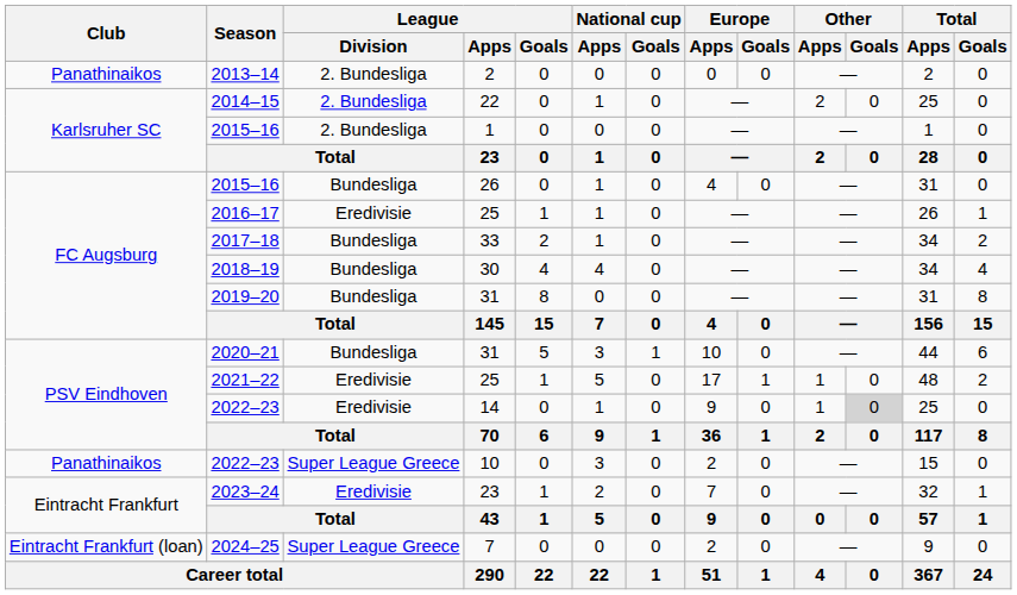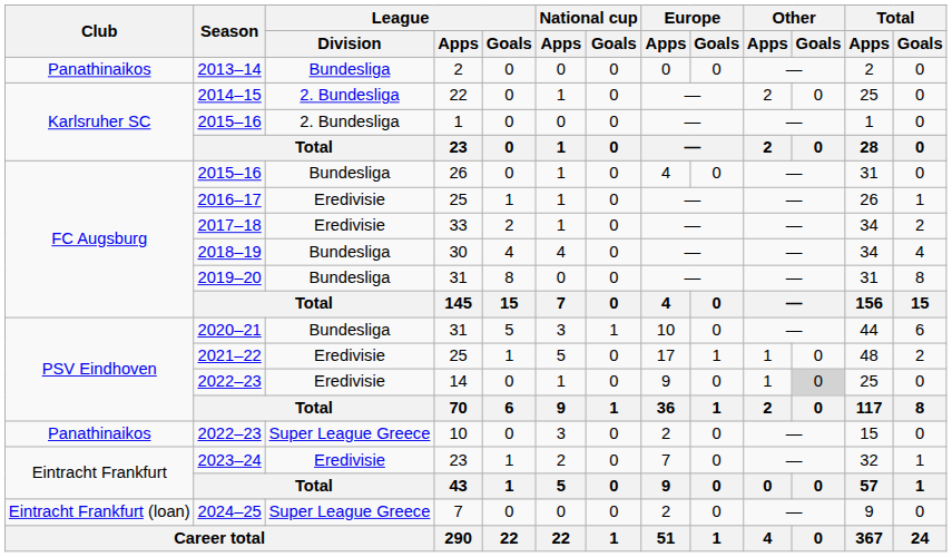 <table class="wikitable" style="text-align: center">
 <tr>
 <th rowspan="2">Club</th>
 <th rowspan="2">Season</th>
 <th colspan="3">League</th>
 <th colspan="2">National cup</th>
 <th colspan="2">Europe</th>
 <th colspan="2">Other</th>
 <th colspan="2">Total</th>
 </tr>
 <tr>
 <th>Division</th>
 <th>Apps</th>
 <th>Goals</th>
 <th>Apps</th>
 <th>Goals</th>
 <th>Apps</th>
 <th>Goals</th>
 <th>Apps</th>
 <th>Goals</th>
 <th>Apps</th>
 <th>Goals</th>
 </tr>
 <tr>
 <td><a href='#'>Panathinaikos</a></td>
 <td><a href='#'>2013–14</a></td>
-<td>2. Bundesliga</td>
+<td><a href='#'>Bundesliga</a></td>
 <td>2</td>
 <td>0</td>
 <td>0</td>
 <td>0</td>
 <td>0</td>
 <td>0</td>
 <td colspan="2">—</td>
 <td>2</td>
 <td>0</td>
 </tr>
 <tr>
 <td rowspan="3"><a href='#'>Karlsruher SC</a></td>
 <td><a href='#'>2014–15</a></td>
 <td><a href='#'>2. Bundesliga</a></td>
 <td>22</td>
 <td>0</td>
 <td>1</td>
 <td>0</td>
 <td colspan="2">—</td>
 <td>2</td>
 <td>0</td>
 <td>25</td>
 <td>0</td>
 </tr>
 <tr>
 <td><a href='#'>2015–16</a></td>
 <td>2. Bundesliga</td>
 <td>1</td>
 <td>0</td>
 <td>0</td>
 <td>0</td>
 <td colspan="2">—</td>
 <td colspan="2">—</td>
 <td>1</td>
 <td>0</td>
 </tr>
 <tr>
 <th colspan="2">Total</th>
 <th>23</th>
 <th>0</th>
 <th>1</th>
 <th>0</th>
 <th colspan="2">—</th>
 <th>2</th>
 <th>0</th>
 <th>28</th>
 <th>0</th>
 </tr>
 <tr>
 <td rowspan="6"><a href='#'>FC Augsburg</a></td>
 <td><a href='#'>2015–16</a></td>
 <td>Bundesliga</td>
 <td>26</td>
 <td>0</td>
 <td>1</td>
 <td>0</td>
 <td>4</td>
 <td>0</td>
 <td colspan="2">—</td>
 <td>31</td>
 <td>0</td>
 </tr>
 <tr>
 <td><a href='#'>2016–17</a></td>
 <td>Eredivisie</td>
 <td>25</td>
 <td>1</td>
 <td>1</td>
 <td>0</td>
 <td colspan="2">—</td>
 <td colspan="2">—</td>
 <td>26</td>
 <td>1</td>
 </tr>
 <tr>
 <td><a href='#'>2017–18</a></td>
-<td>Bundesliga</td>
+<td>Eredivisie</td>
 <td>33</td>
 <td>2</td>
 <td>1</td>
 <td>0</td>
 <td colspan="2">—</td>
 <td colspan="2">—</td>
 <td>34</td>
 <td>2</td>
 </tr>
 <tr>
 <td><a href='#'>2018–19</a></td>
 <td>Bundesliga</td>
 <td>30</td>
 <td>4</td>
 <td>4</td>
 <td>0</td>
 <td colspan="2">—</td>
 <td colspan="2">—</td>
 <td>34</td>
 <td>4</td>
 </tr>
 <tr>
 <td><a href='#'>2019–20</a></td>
 <td>Bundesliga</td>
 <td>31</td>
 <td>8</td>
 <td>0</td>
 <td>0</td>
 <td colspan="2">—</td>
 <td colspan="2">—</td>
 <td>31</td>
 <td>8</td>
 </tr>
 <tr>
 <th colspan="2">Total</th>
 <th>145</th>
 <th>15</th>
 <th>7</th>
 <th>0</th>
 <th>4</th>
 <th>0</th>
 <th colspan="2">—</th>
 <th>156</th>
 <th>15</th>
 </tr>
 <tr>
 <td rowspan="4"><a href='#'>PSV Eindhoven</a></td>
 <td><a href='#'>2020–21</a></td>
 <td>Bundesliga</td>
 <td>31</td>
 <td>5</td>
 <td>3</td>
 <td>1</td>
 <td>10</td>
 <td>0</td>
 <td colspan="2">—</td>
 <td>44</td>
 <td>6</td>
 </tr>
 <tr>
 <td><a href='#'>2021–22</a></td>
 <td>Eredivisie</td>
 <td>25</td>
 <td>1</td>
 <td>5</td>
 <td>0</td>
 <td>17</td>
 <td>1</td>
 <td>1</td>
 <td>0</td>
 <td>48</td>
 <td>2</td>
 </tr>
 <tr>
 <td><a href='#'>2022–23</a></td>
 <td>Eredivisie</td>
 <td>14</td>
 <td>0</td>
 <td>1</td>
 <td>0</td>
 <td>9</td>
 <td>0</td>
 <td>1</td>
 <td style="background: lightgrey;">0</td>
 <td>25</td>
 <td>0</td>
 </tr>
 <tr>
 <th colspan="2">Total</th>
 <th>70</th>
 <th>6</th>
 <th>9</th>
 <th>1</th>
 <th>36</th>
 <th>1</th>
 <th>2</th>
 <th>0</th>
 <th>117</th>
 <th>8</th>
 </tr>
 <tr>
 <td><a href='#'>Panathinaikos</a></td>
 <td><a href='#'>2022–23</a></td>
 <td><a href='#'>Super League Greece</a></td>
 <td>10</td>
 <td>0</td>
 <td>3</td>
 <td>0</td>
 <td>2</td>
 <td>0</td>
 <td colspan="2">—</td>
 <td>15</td>
 <td>0</td>
 </tr>
 <tr>
 <td rowspan="2">Eintracht Frankfurt</td>
 <td><a href='#'>2023–24</a></td>
 <td><a href='#'>Eredivisie</a></td>
 <td>23</td>
 <td>1</td>
 <td>2</td>
 <td>0</td>
 <td>7</td>
 <td>0</td>
 <td colspan="2">—</td>
 <td>32</td>
 <td>1</td>
 </tr>
 <tr>
 <th colspan="2">Total</th>
 <th>43</th>
 <th>1</th>
 <th>5</th>
 <th>0</th>
 <th>9</th>
 <th>0</th>
 <th>0</th>
 <th>0</th>
 <th>57</th>
 <th>1</th>
 </tr>
 <tr>
 <td><a href='#'>Eintracht Frankfurt</a> (loan)</td>
 <td><a href='#'>2024–25</a></td>
 <td><a href='#'>Super League Greece</a></td>
 <td>7</td>
 <td>0</td>
 <td>0</td>
 <td>0</td>
 <td>2</td>
 <td>0</td>
 <td colspan="2">—</td>
 <td>9</td>
 <td>0</td>
 </tr>
 <tr>
 <th colspan="3">Career total</th>
 <th>290</th>
 <th>22</th>
 <th>22</th>
 <th>1</th>
 <th>51</th>
 <th>1</th>
 <th>4</th>
 <th>0</th>
 <th>367</th>
 <th>24</th>
 </tr>
 </table>
